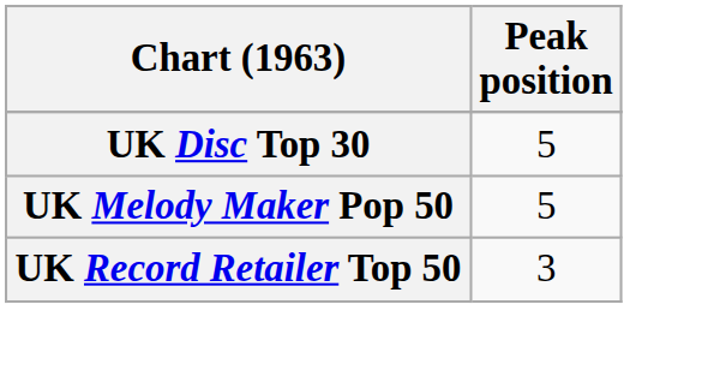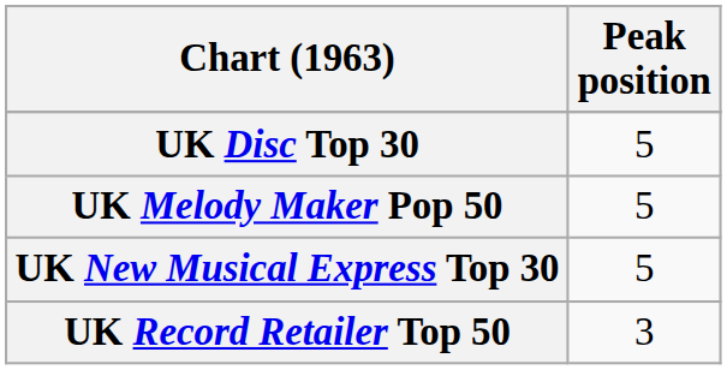 <table class="wikitable sortable plainrowheaders" style="text-align:center">
 <tr>
 <th>Chart (1963)</th>
 <th>Peak<br>position</th>
 </tr>
 <tr>
 </tr>
 <tr>
 <th scope="row">UK <em><a href='#'>Disc</a></em> Top 30</th>
 <td>5</td>
 </tr>
 <tr>
 <th scope="row">UK <em><a href='#'>Melody Maker</a></em> Pop 50</th>
 <td>5</td>
 </tr>
 <tr>
+<th scope="row">UK <em><a href='#'>New Musical Express</a></em> Top 30</th>
+<td>5</td>
+</tr>
+<tr>
 <th scope="row">UK <em><a href='#'>Record Retailer</a></em> Top 50</th>
 <td>3</td>
 </tr>
 </table>
